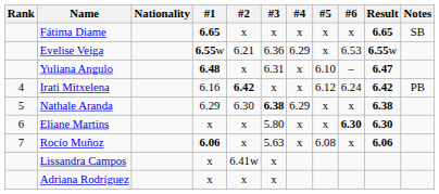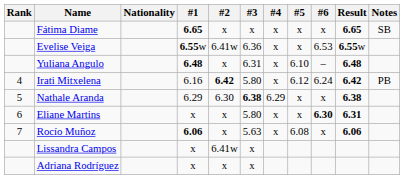 <table class="wikitable sortable" style="text-align:center">
 <tr>
 <th>Rank</th>
 <th>Name</th>
 <th>Nationality</th>
 <th>#1</th>
 <th>#2</th>
 <th>#3</th>
 <th>#4</th>
 <th>#5</th>
 <th>#6</th>
 <th>Result</th>
 <th>Notes</th>
 </tr>
 <tr>
 <td></td>
 <td align=left><a href='#'>Fátima Diame</a></td>
 <td align=left></td>
 <td><strong>6.65</strong></td>
 <td>x</td>
 <td>x</td>
 <td>x</td>
 <td>x</td>
 <td>x</td>
 <td><strong>6.65</strong></td>
 <td>SB</td>
 </tr>
 <tr>
 <td></td>
 <td align=left><a href='#'>Evelise Veiga</a></td>
 <td align=left></td>
 <td><strong>6.55</strong>w</td>
-<td>6.21</td>
+<td>6.41w</td>
 <td>6.36</td>
-<td>6.29</td>
+<td>x</td>
 <td>x</td>
 <td>6.53</td>
 <td><strong>6.55</strong>w</td>
 <td></td>
 </tr>
 <tr>
 <td></td>
 <td align=left><a href='#'>Yuliana Angulo</a></td>
 <td align=left></td>
 <td><strong>6.48</strong></td>
 <td>x</td>
 <td>6.31</td>
 <td>x</td>
 <td>6.10</td>
 <td>–</td>
-<td><strong>6.47</strong></td>
+<td><strong>6.48</strong></td>
 <td></td>
 </tr>
 <tr>
 <td>4</td>
 <td align=left><a href='#'>Irati Mitxelena</a></td>
 <td align=left></td>
 <td>6.16</td>
 <td><strong>6.42</strong></td>
-<td>x</td>
+<td>5.80</td>
 <td>x</td>
 <td>6.12</td>
 <td>6.24</td>
 <td><strong>6.42</strong></td>
 <td>PB</td>
 </tr>
 <tr>
 <td>5</td>
 <td align=left><a href='#'>Nathale Aranda</a></td>
 <td align=left></td>
 <td>6.29</td>
 <td>6.30</td>
 <td><strong>6.38</strong></td>
 <td>6.29</td>
 <td>x</td>
 <td>x</td>
 <td><strong>6.38</strong></td>
 <td></td>
 </tr>
 <tr>
 <td>6</td>
 <td align=left><a href='#'>Eliane Martins</a></td>
 <td align=left></td>
 <td>x</td>
 <td>x</td>
 <td>5.80</td>
 <td>x</td>
 <td>x</td>
 <td><strong>6.30</strong></td>
-<td><strong>6.30</strong></td>
+<td><strong>6.31</strong></td>
 <td></td>
 </tr>
 <tr>
 <td>7</td>
 <td align=left><a href='#'>Rocío Muñoz</a></td>
 <td align=left></td>
 <td><strong>6.06</strong></td>
 <td>x</td>
 <td>5.63</td>
 <td>x</td>
 <td>6.08</td>
 <td>x</td>
 <td><strong>6.06</strong></td>
 <td></td>
 </tr>
 <tr>
 <td></td>
 <td align=left><a href='#'>Lissandra Campos</a></td>
 <td align=left></td>
 <td>x</td>
 <td>6.41w</td>
 <td>x</td>
 <td></td>
 <td></td>
 <td></td>
 <td><strong></strong></td>
 <td></td>
 </tr>
 <tr>
 <td></td>
 <td align=left><a href='#'>Adriana Rodríguez</a></td>
 <td align=left></td>
 <td>x</td>
 <td>x</td>
 <td>x</td>
 <td></td>
 <td></td>
 <td></td>
 <td><strong></strong></td>
 <td></td>
 </tr>
 </table>
